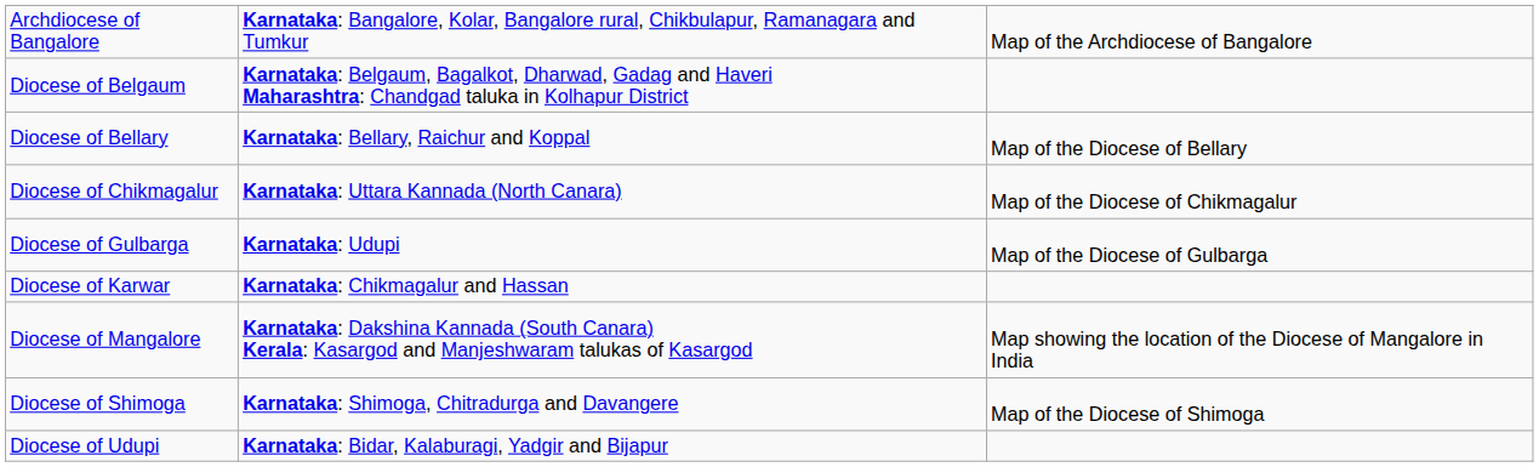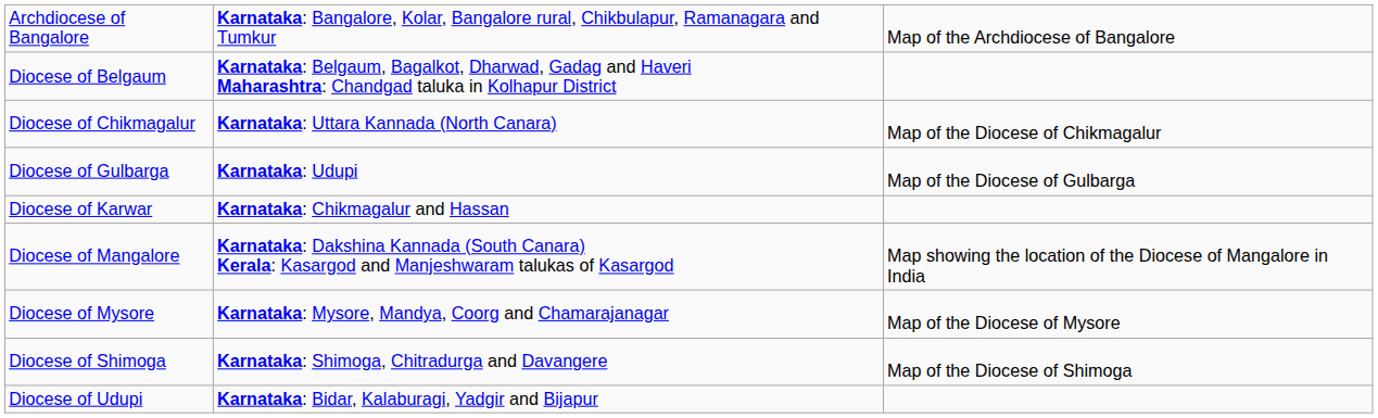 <table class="wikitable">
 <tr>
 <td><a href='#'>Archdiocese of Bangalore</a></td>
 <td><strong><a href='#'>Karnataka</a></strong>: <a href='#'>Bangalore</a>, <a href='#'>Kolar</a>, <a href='#'>Bangalore rural</a>, <a href='#'>Chikbulapur</a>, <a href='#'>Ramanagara</a> and <a href='#'>Tumkur</a></td>
 <td><br>Map of the Archdiocese of Bangalore</td>
 </tr>
 <tr>
 <td><a href='#'>Diocese of Belgaum</a></td>
 <td><strong><a href='#'>Karnataka</a></strong>: <a href='#'>Belgaum</a>, <a href='#'>Bagalkot</a>, <a href='#'>Dharwad</a>, <a href='#'>Gadag</a> and <a href='#'>Haveri</a><br><strong><a href='#'>Maharashtra</a></strong>: <a href='#'>Chandgad</a> taluka in <a href='#'>Kolhapur District</a></td>
 <td></td>
-</tr>
-<tr>
-<td><a href='#'>Diocese of Bellary</a></td>
-<td><strong><a href='#'>Karnataka</a></strong>: <a href='#'>Bellary</a>, <a href='#'>Raichur</a> and <a href='#'>Koppal</a></td>
-<td><br>Map of the Diocese of Bellary</td>
 </tr>
 <tr>
 <td><a href='#'>Diocese of Chikmagalur</a></td>
 <td><strong><a href='#'>Karnataka</a></strong>: <a href='#'>Uttara Kannada (North Canara)</a></td>
 <td><br>Map of the Diocese of Chikmagalur</td>
 </tr>
 <tr>
 <td><a href='#'>Diocese of Gulbarga</a></td>
 <td><strong><a href='#'>Karnataka</a></strong>: <a href='#'>Udupi</a></td>
 <td><br>Map of the Diocese of Gulbarga</td>
 </tr>
 <tr>
 <td><a href='#'>Diocese of Karwar</a></td>
 <td><strong><a href='#'>Karnataka</a></strong>: <a href='#'>Chikmagalur</a> and <a href='#'>Hassan</a></td>
 <td></td>
 </tr>
 <tr>
 <td><a href='#'>Diocese of Mangalore</a></td>
 <td><strong><a href='#'>Karnataka</a></strong>: <a href='#'>Dakshina Kannada (South Canara)</a><br><strong><a href='#'>Kerala</a></strong>: <a href='#'>Kasargod</a> and <a href='#'>Manjeshwaram</a> talukas of <a href='#'>Kasargod</a></td>
 <td><br>Map showing the location of the Diocese of Mangalore in India</td>
 </tr>
 <tr>
+<td><a href='#'>Diocese of Mysore</a></td>
+<td><strong><a href='#'>Karnataka</a></strong>: <a href='#'>Mysore</a>, <a href='#'>Mandya</a>, <a href='#'>Coorg</a> and <a href='#'>Chamarajanagar</a></td>
+<td><br>Map of the Diocese of Mysore</td>
+</tr>
+<tr>
 <td><a href='#'>Diocese of Shimoga</a></td>
 <td><strong><a href='#'>Karnataka</a></strong>: <a href='#'>Shimoga</a>, <a href='#'>Chitradurga</a> and <a href='#'>Davangere</a></td>
 <td><br>Map of the Diocese of Shimoga</td>
 </tr>
 <tr>
 <td><a href='#'>Diocese of Udupi</a></td>
 <td><strong><a href='#'>Karnataka</a></strong>: <a href='#'>Bidar</a>, <a href='#'>Kalaburagi</a>, <a href='#'>Yadgir</a> and <a href='#'>Bijapur</a></td>
 <td></td>
 </tr>
 </table>
